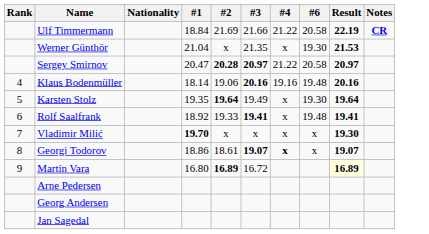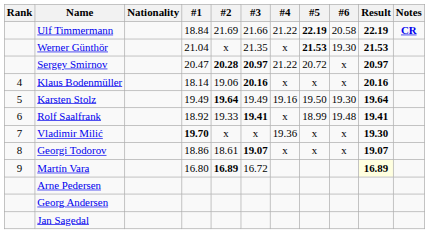 <table class="wikitable sortable" style="text-align:center">
 <tr>
 <th>Rank</th>
 <th>Name</th>
 <th>Nationality</th>
 <th>#1</th>
 <th>#2</th>
 <th>#3</th>
 <th>#4</th>
+<th>#5</th>
 <th>#6</th>
 <th>Result</th>
 <th>Notes</th>
 </tr>
 <tr>
 <td></td>
 <td align="left"><a href='#'>Ulf Timmermann</a></td>
 <td align=left></td>
 <td>18.84</td>
 <td>21.69</td>
 <td>21.66</td>
 <td>21.22</td>
+<td><strong>22.19</strong></td>
 <td>20.58</td>
 <td><strong>22.19</strong></td>
 <td><strong><a href='#'>CR</a></strong></td>
 </tr>
 <tr>
 <td></td>
 <td align="left"><a href='#'>Werner Günthör</a></td>
 <td align=left></td>
 <td>21.04</td>
 <td>x</td>
 <td>21.35</td>
 <td>x</td>
+<td><strong>21.53</strong></td>
 <td>19.30</td>
 <td><strong>21.53</strong></td>
 <td></td>
 </tr>
 <tr>
 <td></td>
 <td align="left"><a href='#'>Sergey Smirnov</a></td>
 <td align=left></td>
 <td>20.47</td>
 <td><strong>20.28</strong></td>
 <td><strong>20.97</strong></td>
 <td>21.22</td>
-<td>20.58</td>
+<td>20.72</td>
+<td>x</td>
 <td><strong>20.97</strong></td>
 <td></td>
 </tr>
 <tr>
 <td>4</td>
 <td align="left"><a href='#'>Klaus Bodenmüller</a></td>
 <td align=left></td>
 <td>18.14</td>
 <td>19.06</td>
 <td><strong>20.16</strong></td>
-<td>19.16</td>
-<td>19.48</td>
+<td>x</td>
+<td>x</td>
+<td>x</td>
 <td><strong>20.16</strong></td>
 <td></td>
 </tr>
 <tr>
 <td>5</td>
 <td align="left"><a href='#'>Karsten Stolz</a></td>
 <td align=left></td>
-<td>19.35</td>
+<td>19.49</td>
 <td><strong>19.64</strong></td>
 <td>19.49</td>
-<td>x</td>
+<td>19.16</td>
+<td>19.50</td>
 <td>19.30</td>
 <td><strong>19.64</strong></td>
 <td></td>
 </tr>
 <tr>
 <td>6</td>
 <td align="left"><a href='#'>Rolf Saalfrank</a></td>
 <td align=left></td>
 <td>18.92</td>
 <td>19.33</td>
 <td><strong>19.41</strong></td>
 <td>x</td>
+<td>18.99</td>
 <td>19.48</td>
 <td><strong>19.41</strong></td>
 <td></td>
 </tr>
 <tr>
 <td>7</td>
 <td align="left"><a href='#'>Vladimir Milić</a></td>
 <td align=left></td>
 <td><strong>19.70</strong></td>
 <td>x</td>
 <td>x</td>
+<td>19.36</td>
 <td>x</td>
 <td>x</td>
 <td><strong>19.30</strong></td>
 <td></td>
 </tr>
 <tr>
 <td>8</td>
 <td align="left"><a href='#'>Georgi Todorov</a></td>
 <td align=left></td>
 <td>18.86</td>
 <td>18.61</td>
 <td><strong>19.07</strong></td>
-<td><strong>x</strong></td>
+<td>x</td>
+<td>x</td>
 <td>x</td>
 <td><strong>19.07</strong></td>
 <td></td>
 </tr>
 <tr>
 <td>9</td>
 <td align="left"><a href='#'>Martín Vara</a></td>
 <td align=left></td>
 <td>16.80</td>
 <td><strong>16.89</strong></td>
 <td>16.72</td>
 <td></td>
 <td></td>
+<td></td>
 <td style="background: lightyellow;"><strong>16.89</strong></td>
 <td></td>
 </tr>
 <tr>
 <td></td>
 <td align="left"><a href='#'>Arne Pedersen</a></td>
 <td align=left></td>
+<td></td>
 <td></td>
 <td></td>
 <td></td>
 <td></td>
 <td></td>
 <td><strong></strong></td>
 <td></td>
 </tr>
 <tr>
 <td></td>
 <td align="left"><a href='#'>Georg Andersen</a></td>
 <td align=left></td>
 <td></td>
 <td></td>
 <td></td>
 <td></td>
 <td></td>
+<td></td>
 <td><strong></strong></td>
 <td></td>
 </tr>
 <tr>
 <td></td>
 <td align="left"><a href='#'>Jan Sagedal</a></td>
 <td align=left></td>
 <td></td>
 <td></td>
 <td></td>
 <td></td>
 <td></td>
+<td></td>
 <td><strong></strong></td>
 <td></td>
 </tr>
 </table>
